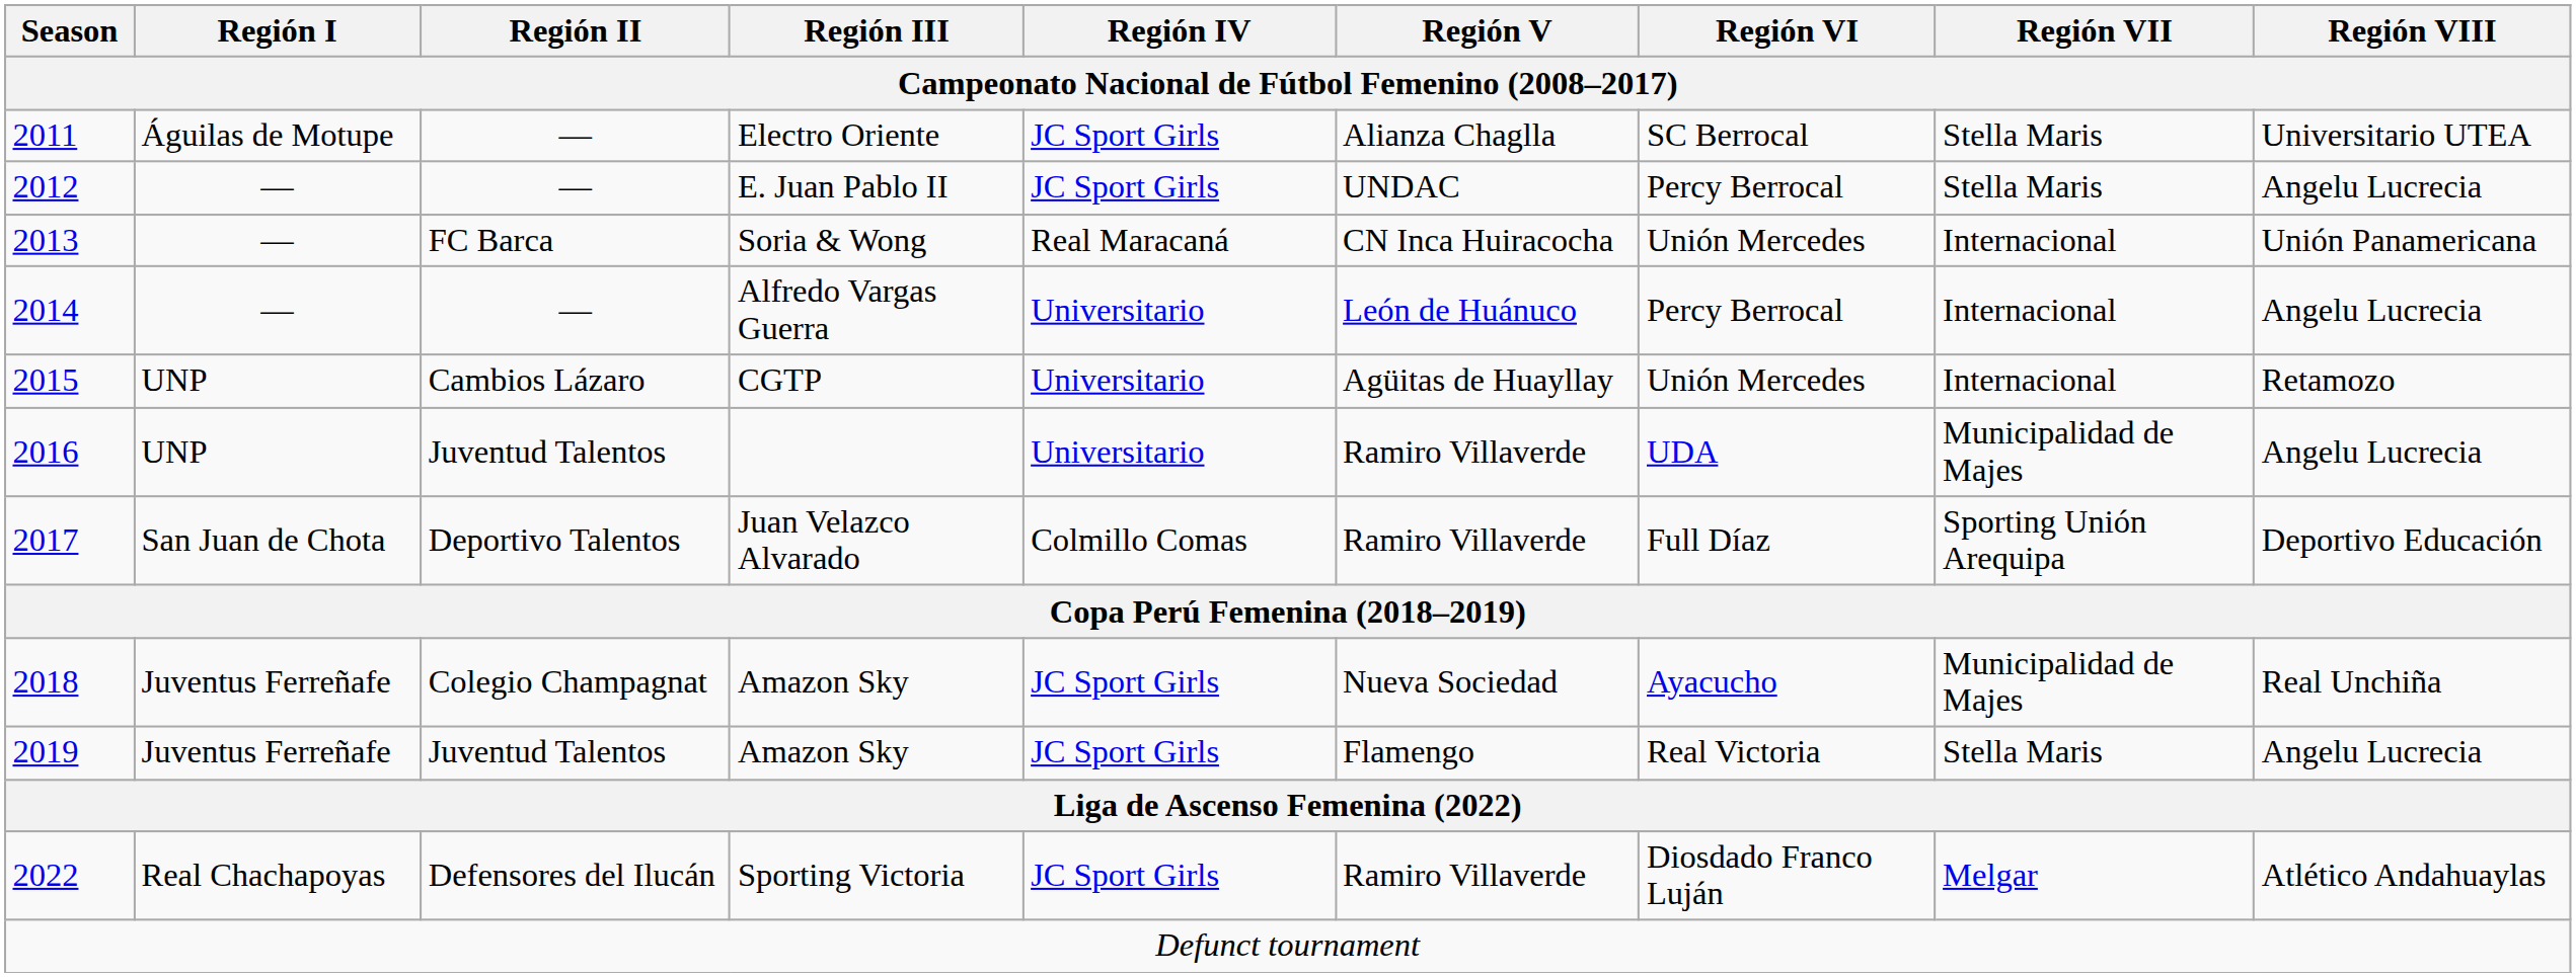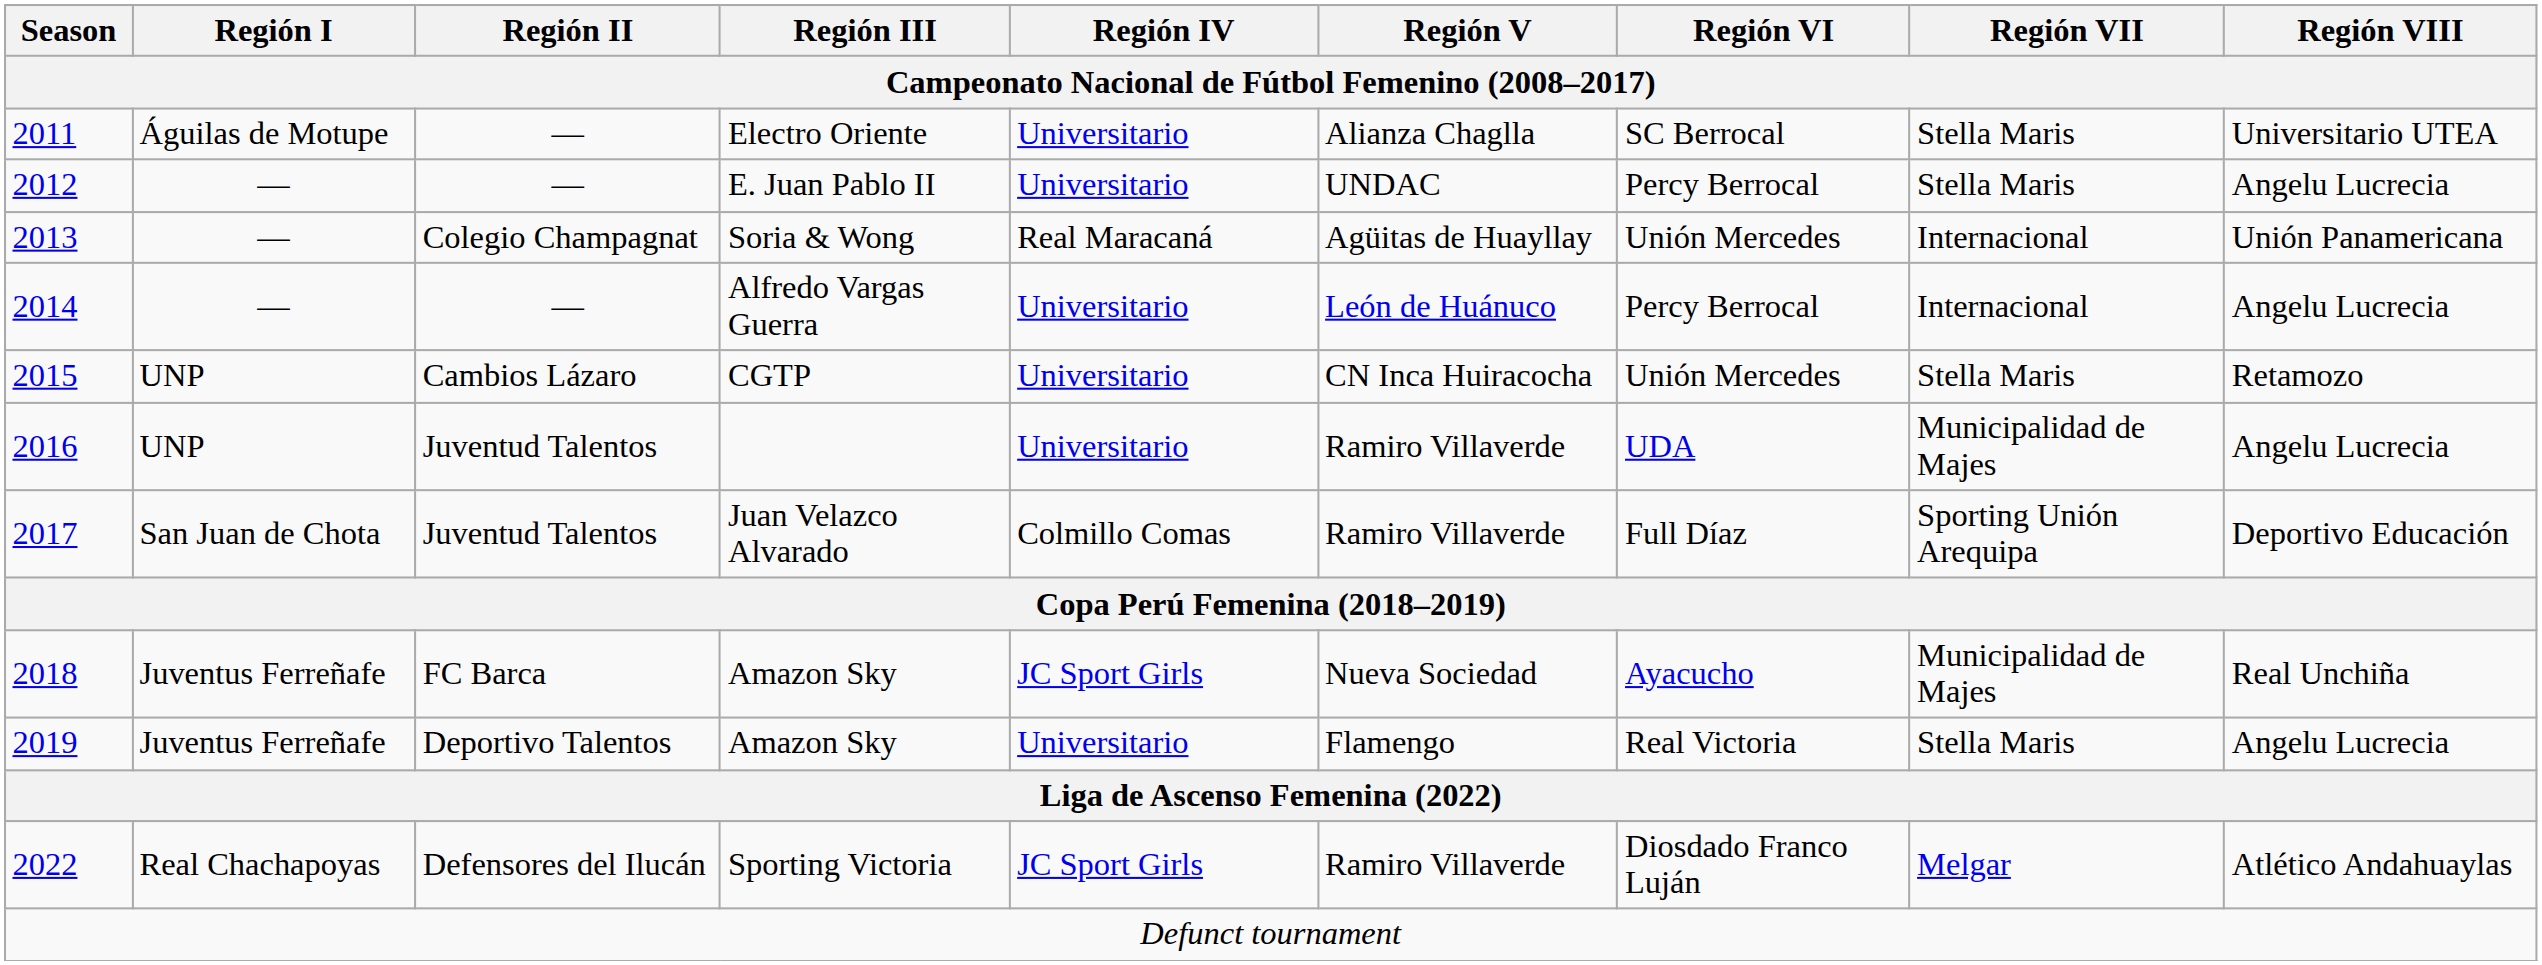 <table class="sortable wikitable">
 <tr>
 <th width=60px>Season</th>
 <th width=160px>Región I</th>
 <th width=180px>Región II</th>
 <th width=180px>Región III</th>
 <th width=180px>Región IV</th>
 <th width=180px>Región V</th>
 <th width=180px>Región VI</th>
 <th width=180px>Región VII</th>
 <th width=180px>Región VIII</th>
 </tr>
 <tr>
 <th colspan="9">Campeonato Nacional de Fútbol Femenino (2008–2017)</th>
 </tr>
 <tr>
 <td><a href='#'>2011</a></td>
 <td>Águilas de Motupe</td>
 <td align=center>—</td>
 <td>Electro Oriente</td>
-<td><a href='#'>JC Sport Girls</a></td>
+<td><a href='#'>Universitario</a></td>
 <td>Alianza Chaglla</td>
 <td>SC Berrocal</td>
 <td>Stella Maris</td>
 <td>Universitario UTEA</td>
 </tr>
 <tr>
 <td><a href='#'>2012</a></td>
 <td align=center>—</td>
 <td align=center>—</td>
 <td>E. Juan Pablo II</td>
-<td><a href='#'>JC Sport Girls</a></td>
+<td><a href='#'>Universitario</a></td>
 <td>UNDAC</td>
 <td>Percy Berrocal</td>
 <td>Stella Maris</td>
 <td>Angelu Lucrecia</td>
 </tr>
 <tr>
 <td><a href='#'>2013</a></td>
 <td align=center>—</td>
-<td>FC Barca</td>
+<td>Colegio Champagnat</td>
 <td>Soria & Wong</td>
 <td>Real Maracaná</td>
-<td>CN Inca Huiracocha</td>
+<td>Agüitas de Huayllay</td>
 <td>Unión Mercedes</td>
 <td>Internacional</td>
 <td>Unión Panamericana</td>
 </tr>
 <tr>
 <td><a href='#'>2014</a></td>
 <td align=center>—</td>
 <td align=center>—</td>
 <td>Alfredo Vargas Guerra</td>
 <td><a href='#'>Universitario</a></td>
 <td><a href='#'>León de Huánuco</a></td>
 <td>Percy Berrocal</td>
 <td>Internacional</td>
 <td>Angelu Lucrecia</td>
 </tr>
 <tr>
 <td><a href='#'>2015</a></td>
 <td>UNP</td>
 <td>Cambios Lázaro</td>
 <td>CGTP</td>
 <td><a href='#'>Universitario</a></td>
-<td>Agüitas de Huayllay</td>
+<td>CN Inca Huiracocha</td>
 <td>Unión Mercedes</td>
-<td>Internacional</td>
+<td>Stella Maris</td>
 <td>Retamozo</td>
 </tr>
 <tr>
 <td><a href='#'>2016</a></td>
 <td>UNP</td>
 <td>Juventud Talentos</td>
 <td></td>
 <td><a href='#'>Universitario</a></td>
 <td>Ramiro Villaverde</td>
 <td><a href='#'>UDA</a></td>
 <td>Municipalidad de Majes</td>
 <td>Angelu Lucrecia</td>
 </tr>
 <tr>
 <td><a href='#'>2017</a></td>
 <td>San Juan de Chota</td>
-<td>Deportivo Talentos</td>
+<td>Juventud Talentos</td>
 <td>Juan Velazco Alvarado</td>
 <td>Colmillo Comas</td>
 <td>Ramiro Villaverde</td>
 <td>Full Díaz</td>
 <td>Sporting Unión Arequipa</td>
 <td>Deportivo Educación</td>
 </tr>
 <tr>
 <th colspan="9">Copa Perú Femenina (2018–2019)</th>
 </tr>
 <tr>
 <td><a href='#'>2018</a></td>
 <td>Juventus Ferreñafe</td>
-<td>Colegio Champagnat</td>
+<td>FC Barca</td>
 <td>Amazon Sky</td>
 <td><a href='#'>JC Sport Girls</a></td>
 <td>Nueva Sociedad</td>
 <td><a href='#'>Ayacucho</a></td>
 <td>Municipalidad de Majes</td>
 <td>Real Unchiña</td>
 </tr>
 <tr>
 <td><a href='#'>2019</a></td>
 <td>Juventus Ferreñafe</td>
-<td>Juventud Talentos</td>
+<td>Deportivo Talentos</td>
 <td>Amazon Sky</td>
-<td><a href='#'>JC Sport Girls</a></td>
+<td><a href='#'>Universitario</a></td>
 <td>Flamengo</td>
 <td>Real Victoria</td>
 <td>Stella Maris</td>
 <td>Angelu Lucrecia</td>
 </tr>
 <tr>
 <th colspan="9">Liga de Ascenso Femenina (2022)</th>
 </tr>
 <tr>
 <td><a href='#'>2022</a></td>
 <td>Real Chachapoyas</td>
 <td>Defensores del Ilucán</td>
 <td>Sporting Victoria</td>
 <td><a href='#'>JC Sport Girls</a></td>
 <td>Ramiro Villaverde</td>
 <td>Diosdado Franco Luján</td>
 <td><a href='#'>Melgar</a></td>
 <td>Atlético Andahuaylas</td>
 </tr>
 <tr>
 <td colspan="9" style="text-align:center;"><em>Defunct tournament</em></td>
 </tr>
 <tr>
 </tr>
 </table>
